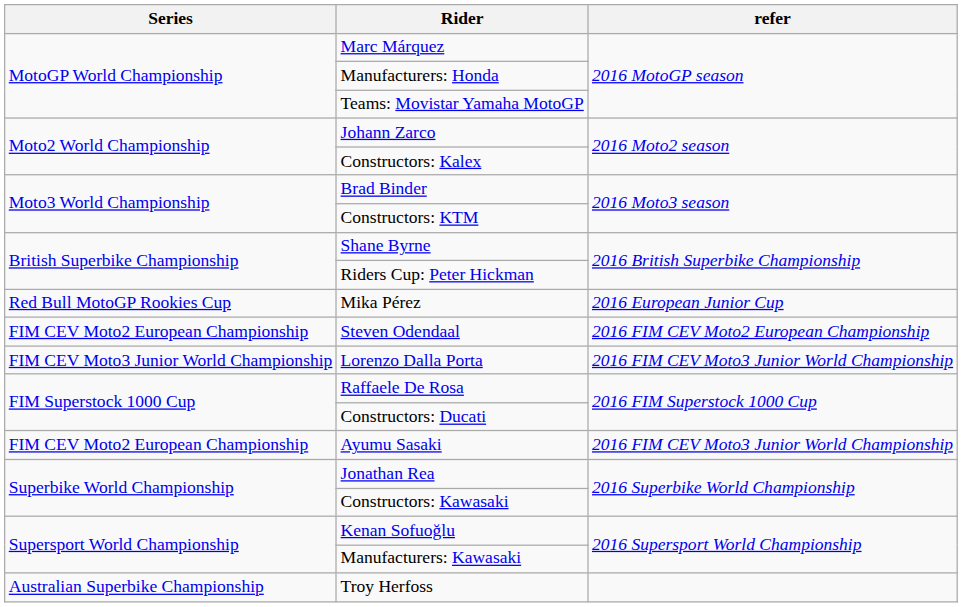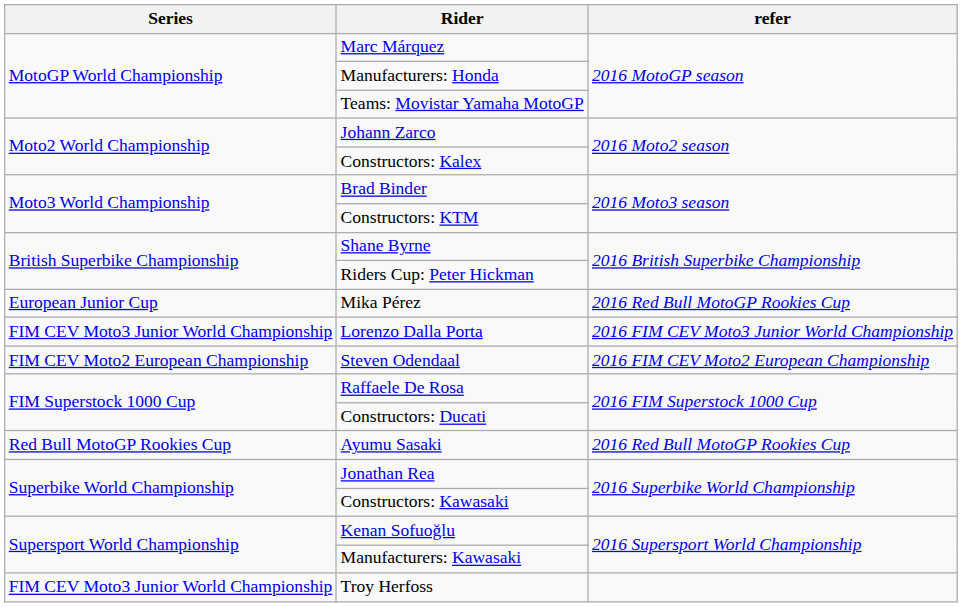 <table class="wikitable" style="font-size:87%">
 <tr>
 <th>Series</th>
 <th>Rider</th>
 <th>refer</th>
 </tr>
 <tr>
 <td rowspan="3"><a href='#'>MotoGP World Championship</a></td>
 <td> <a href='#'>Marc Márquez</a></td>
 <td rowspan="3"><em><a href='#'>2016 MotoGP season</a></em></td>
 </tr>
 <tr>
 <td>Manufacturers:  <a href='#'>Honda</a></td>
 </tr>
 <tr>
 <td>Teams:  <a href='#'>Movistar Yamaha MotoGP</a></td>
 </tr>
 <tr>
 <td rowspan=2><a href='#'>Moto2 World Championship</a></td>
 <td> <a href='#'>Johann Zarco</a></td>
 <td rowspan=2><em><a href='#'>2016 Moto2 season</a></em></td>
 </tr>
 <tr>
 <td>Constructors:  <a href='#'>Kalex</a></td>
 </tr>
 <tr>
 <td rowspan=2><a href='#'>Moto3 World Championship</a></td>
 <td> <a href='#'>Brad Binder</a></td>
 <td rowspan=2><em><a href='#'>2016 Moto3 season</a></em></td>
 </tr>
 <tr>
 <td>Constructors:  <a href='#'>KTM</a></td>
 </tr>
 <tr>
 <td rowspan="2"><a href='#'>British Superbike Championship</a></td>
 <td> <a href='#'>Shane Byrne</a></td>
 <td rowspan="2"><em><a href='#'>2016 British Superbike Championship</a></em></td>
 </tr>
 <tr>
 <td>Riders Cup:  <a href='#'>Peter Hickman</a></td>
 </tr>
 <tr>
-<td><a href='#'>Red Bull MotoGP Rookies Cup</a></td>
+<td><a href='#'>European Junior Cup</a></td>
 <td> Mika Pérez</td>
-<td><em><a href='#'>2016 European Junior Cup</a></em></td>
+<td><em><a href='#'>2016 Red Bull MotoGP Rookies Cup</a></em></td>
+</tr>
+<tr>
+<td><a href='#'>FIM CEV Moto3 Junior World Championship</a></td>
+<td> <a href='#'>Lorenzo Dalla Porta</a></td>
+<td><em><a href='#'>2016 FIM CEV Moto3 Junior World Championship</a></em></td>
 </tr>
 <tr>
 <td><a href='#'>FIM CEV Moto2 European Championship</a></td>
 <td> <a href='#'>Steven Odendaal</a></td>
 <td><em><a href='#'>2016 FIM CEV Moto2 European Championship</a></em></td>
-</tr>
-<tr>
-<td><a href='#'>FIM CEV Moto3 Junior World Championship</a></td>
-<td> <a href='#'>Lorenzo Dalla Porta</a></td>
-<td><em><a href='#'>2016 FIM CEV Moto3 Junior World Championship</a></em></td>
 </tr>
 <tr>
 <td rowspan="2"><a href='#'>FIM Superstock 1000 Cup</a></td>
 <td> <a href='#'>Raffaele De Rosa</a></td>
 <td rowspan="2"><em><a href='#'>2016 FIM Superstock 1000 Cup</a></em></td>
 </tr>
 <tr>
 <td>Constructors:  <a href='#'>Ducati</a></td>
 </tr>
 <tr>
-<td><a href='#'>FIM CEV Moto2 European Championship</a></td>
+<td><a href='#'>Red Bull MotoGP Rookies Cup</a></td>
 <td> <a href='#'>Ayumu Sasaki</a></td>
-<td><em><a href='#'>2016 FIM CEV Moto3 Junior World Championship</a></em></td>
+<td><em><a href='#'>2016 Red Bull MotoGP Rookies Cup</a></em></td>
 </tr>
 <tr>
 <td rowspan="2"><a href='#'>Superbike World Championship</a></td>
 <td> <a href='#'>Jonathan Rea</a></td>
 <td rowspan="2"><em><a href='#'>2016 Superbike World Championship</a></em></td>
 </tr>
 <tr>
 <td>Constructors:  <a href='#'>Kawasaki</a></td>
 </tr>
 <tr>
 <td rowspan="2"><a href='#'>Supersport World Championship</a></td>
 <td> <a href='#'>Kenan Sofuoğlu</a></td>
 <td rowspan="2"><em><a href='#'>2016 Supersport World Championship</a></em></td>
 </tr>
 <tr>
 <td>Manufacturers:  <a href='#'>Kawasaki</a></td>
 </tr>
 <tr>
-<td><a href='#'>Australian Superbike Championship</a></td>
+<td><a href='#'>FIM CEV Moto3 Junior World Championship</a></td>
 <td> Troy Herfoss</td>
 <td></td>
 </tr>
 </table>
